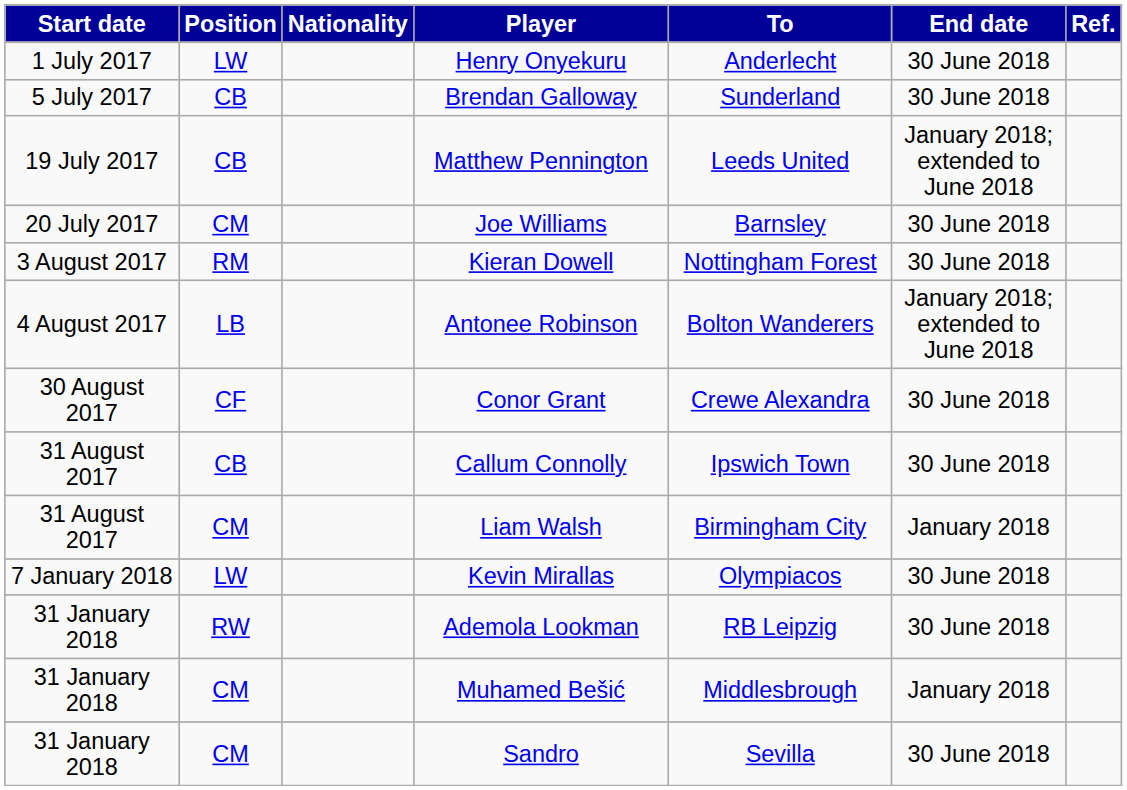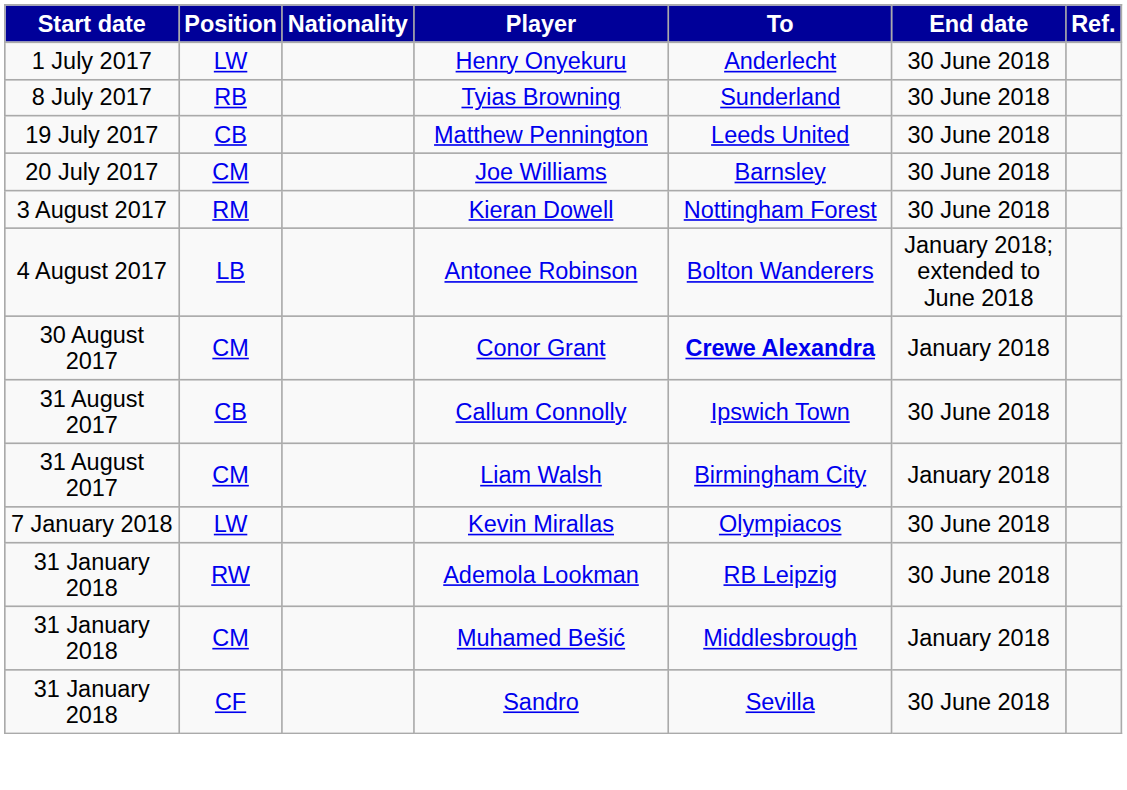 <table class="wikitable" style="text-align:center; font-size:90%; ">
 <tr>
 <th style="background:#009; color:white; width:100px;">Start date</th>
 <th style="background:#009; color:white; width:50px;">Position</th>
 <th style="background:#009; color:white; width:50px;">Nationality</th>
 <th style="background:#009; color:white; width:150px;">Player</th>
 <th style="background:#009; color:white; width:130px;">To</th>
 <th style="background:#009; color:white; width:100px;">End date</th>
 <th style="background:#009; color:white; width:25px;">Ref.</th>
 </tr>
 <tr>
 <td>1 July 2017</td>
 <td><a href='#'>LW</a></td>
 <td></td>
 <td><a href='#'>Henry Onyekuru</a></td>
 <td> <a href='#'>Anderlecht</a></td>
 <td>30 June 2018</td>
 <td></td>
 </tr>
 <tr>
-<td>5 July 2017</td>
-<td><a href='#'>CB</a></td>
+<td>8 July 2017</td>
+<td><a href='#'>RB</a></td>
 <td></td>
-<td><a href='#'>Brendan Galloway</a></td>
+<td><a href='#'>Tyias Browning</a></td>
 <td><a href='#'>Sunderland</a></td>
 <td>30 June 2018</td>
 <td></td>
 </tr>
 <tr>
 <td>19 July 2017</td>
 <td><a href='#'>CB</a></td>
 <td></td>
 <td><a href='#'>Matthew Pennington</a></td>
 <td><a href='#'>Leeds United</a></td>
-<td>January 2018; extended to June 2018</td>
+<td>30 June 2018</td>
 <td></td>
 </tr>
 <tr>
 <td>20 July 2017</td>
 <td><a href='#'>CM</a></td>
 <td></td>
 <td><a href='#'>Joe Williams</a></td>
 <td><a href='#'>Barnsley</a></td>
 <td>30 June 2018</td>
 <td></td>
 </tr>
 <tr>
 <td>3 August 2017</td>
 <td><a href='#'>RM</a></td>
 <td></td>
 <td><a href='#'>Kieran Dowell</a></td>
 <td><a href='#'>Nottingham Forest</a></td>
 <td>30 June 2018</td>
 <td></td>
 </tr>
 <tr>
 <td>4 August 2017</td>
 <td><a href='#'>LB</a></td>
 <td></td>
 <td><a href='#'>Antonee Robinson</a></td>
 <td><a href='#'>Bolton Wanderers</a></td>
 <td>January 2018; extended to June 2018</td>
 <td></td>
 </tr>
 <tr>
 <td>30 August 2017</td>
-<td><a href='#'>CF</a></td>
+<td><a href='#'>CM</a></td>
 <td></td>
 <td><a href='#'>Conor Grant</a></td>
-<td><a href='#'>Crewe Alexandra</a></td>
-<td>30 June 2018</td>
+<td><strong><a href='#'>Crewe Alexandra</a></strong></td>
+<td>January 2018</td>
 <td></td>
 </tr>
 <tr>
 <td>31 August 2017</td>
 <td><a href='#'>CB</a></td>
 <td></td>
 <td><a href='#'>Callum Connolly</a></td>
 <td><a href='#'>Ipswich Town</a></td>
 <td>30 June 2018</td>
 <td></td>
 </tr>
 <tr>
 <td>31 August 2017</td>
 <td><a href='#'>CM</a></td>
 <td></td>
 <td><a href='#'>Liam Walsh</a></td>
 <td><a href='#'>Birmingham City</a></td>
 <td>January 2018</td>
 <td></td>
 </tr>
 <tr>
 <td>7 January 2018</td>
 <td><a href='#'>LW</a></td>
 <td></td>
 <td><a href='#'>Kevin Mirallas</a></td>
 <td> <a href='#'>Olympiacos</a></td>
 <td>30 June 2018</td>
 <td></td>
 </tr>
 <tr>
 <td>31 January 2018</td>
 <td><a href='#'>RW</a></td>
 <td></td>
 <td><a href='#'>Ademola Lookman</a></td>
 <td> <a href='#'>RB Leipzig</a></td>
 <td>30 June 2018</td>
 <td></td>
 </tr>
 <tr>
 <td>31 January 2018</td>
 <td><a href='#'>CM</a></td>
 <td></td>
 <td><a href='#'>Muhamed Bešić</a></td>
 <td><a href='#'>Middlesbrough</a></td>
 <td>January 2018</td>
 <td></td>
 </tr>
 <tr>
 <td>31 January 2018</td>
-<td><a href='#'>CM</a></td>
+<td><a href='#'>CF</a></td>
 <td></td>
 <td><a href='#'>Sandro</a></td>
 <td> <a href='#'>Sevilla</a></td>
 <td>30 June 2018</td>
 <td></td>
 </tr>
 </table>
